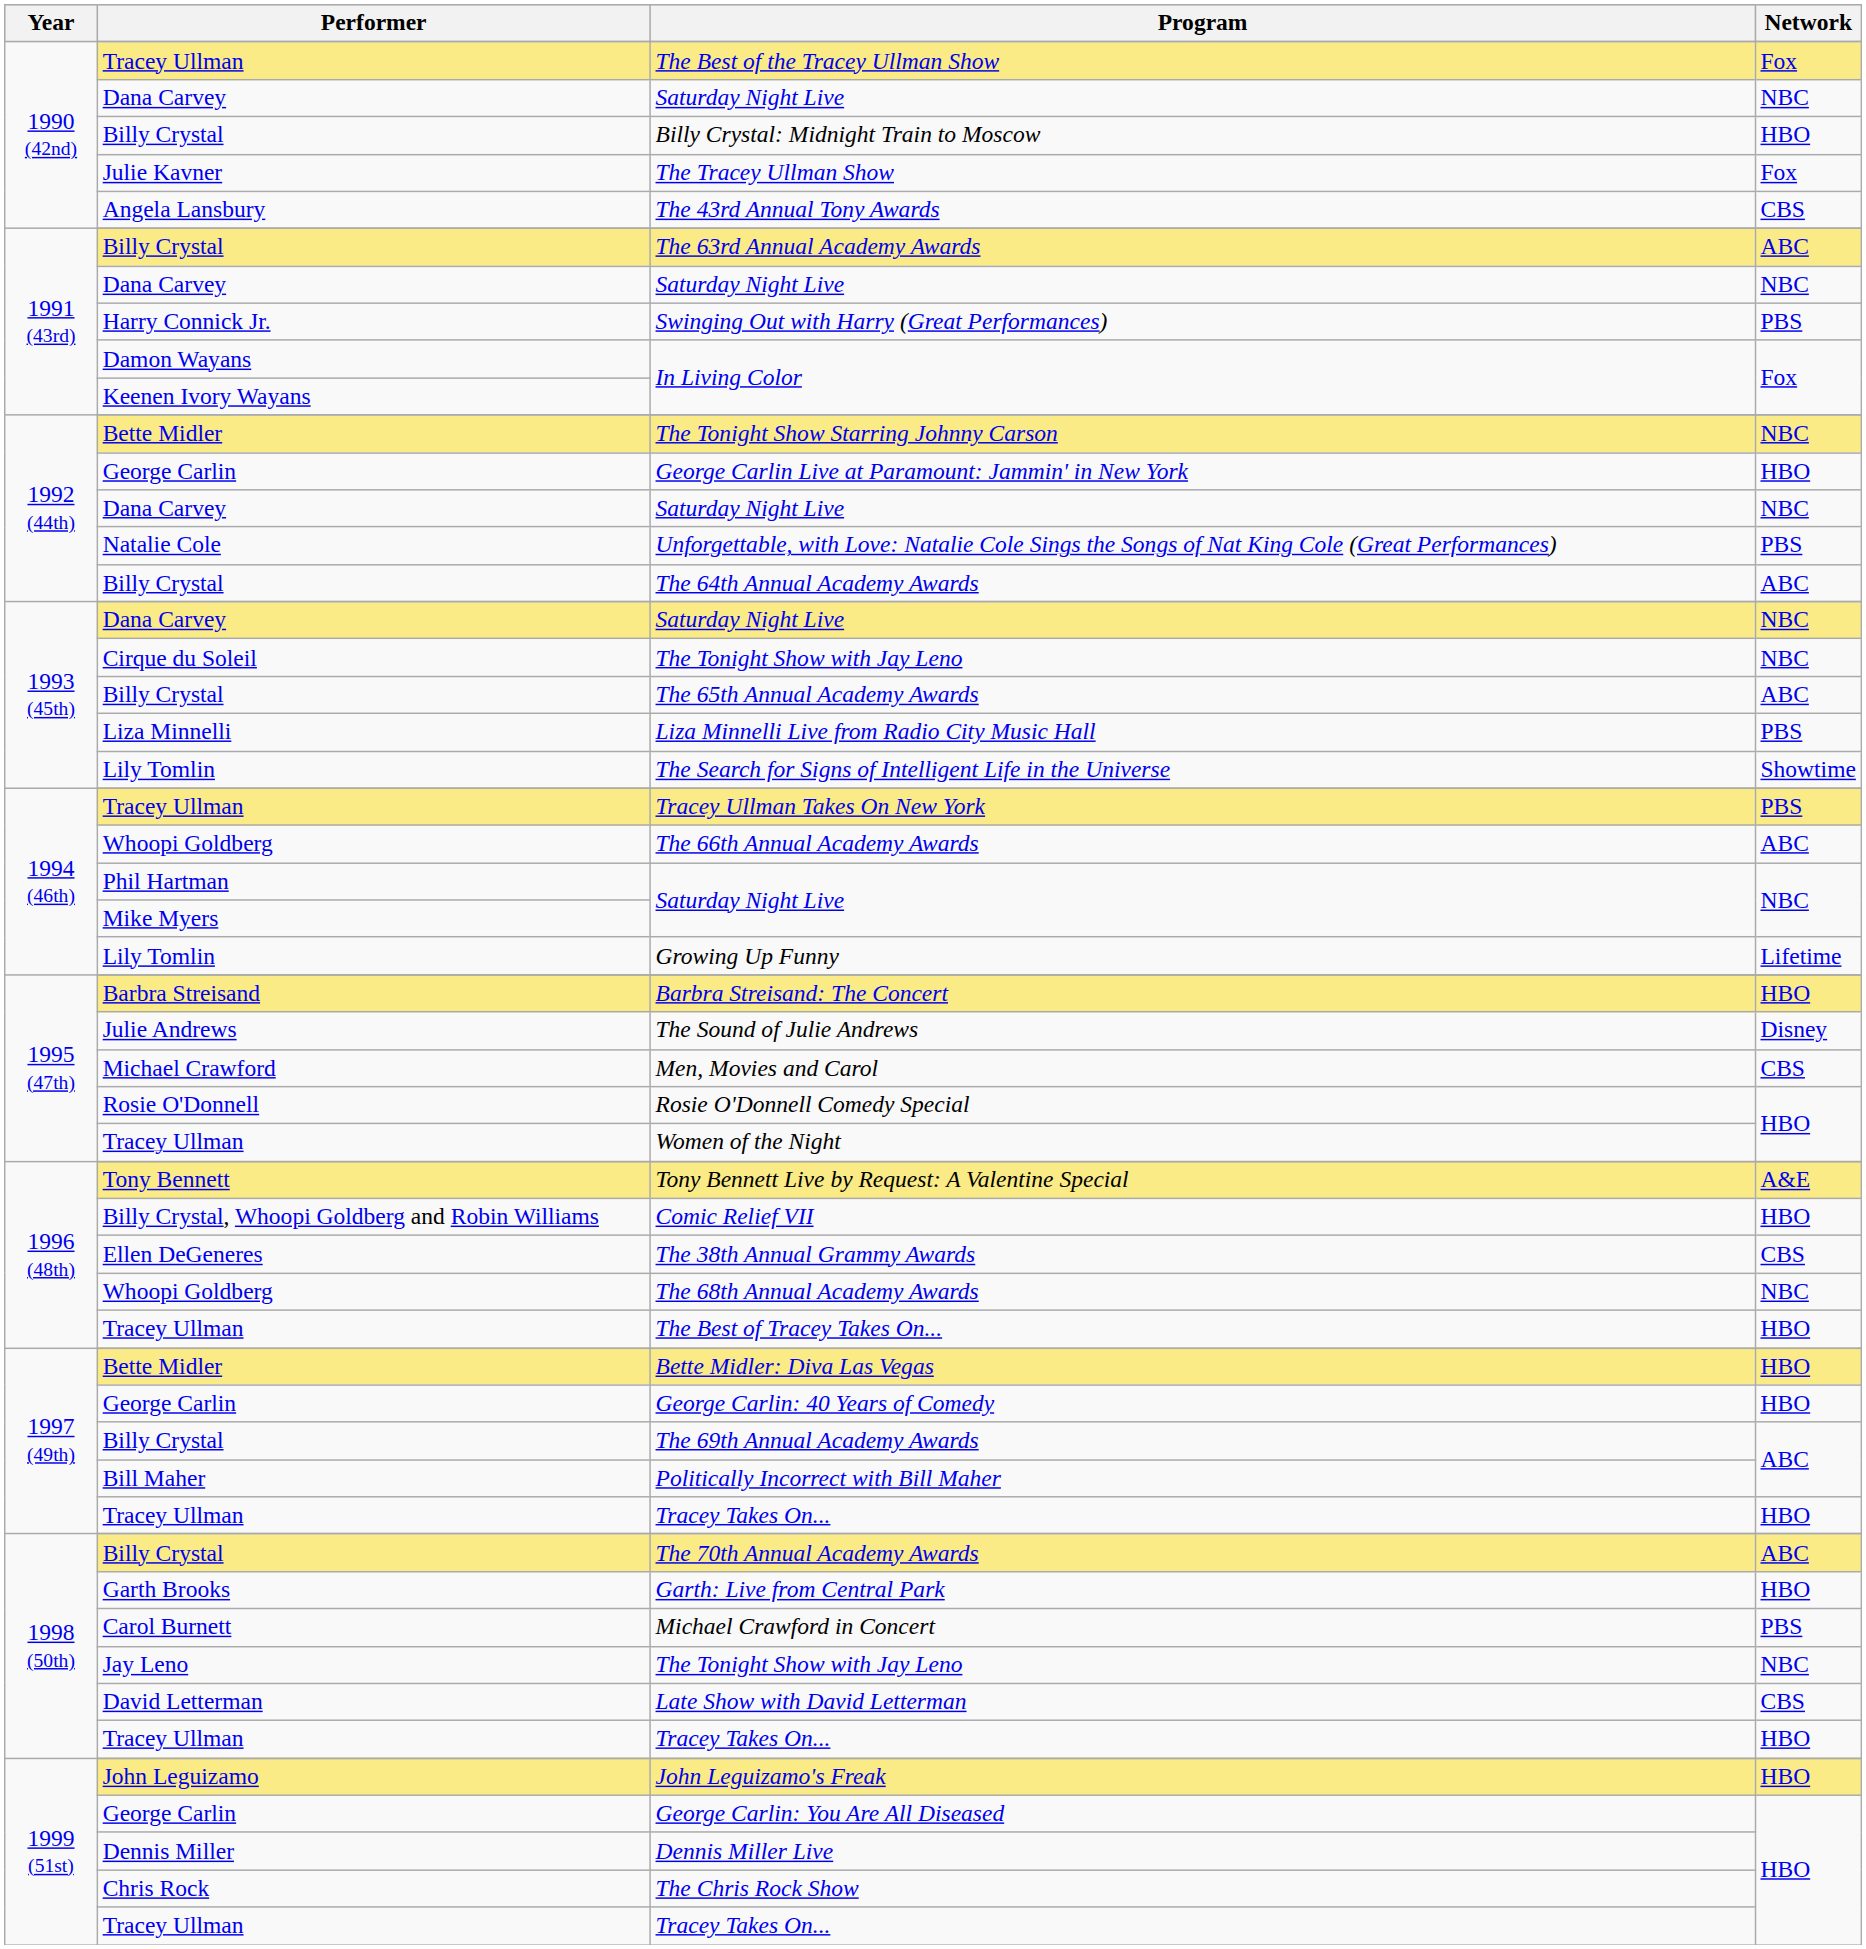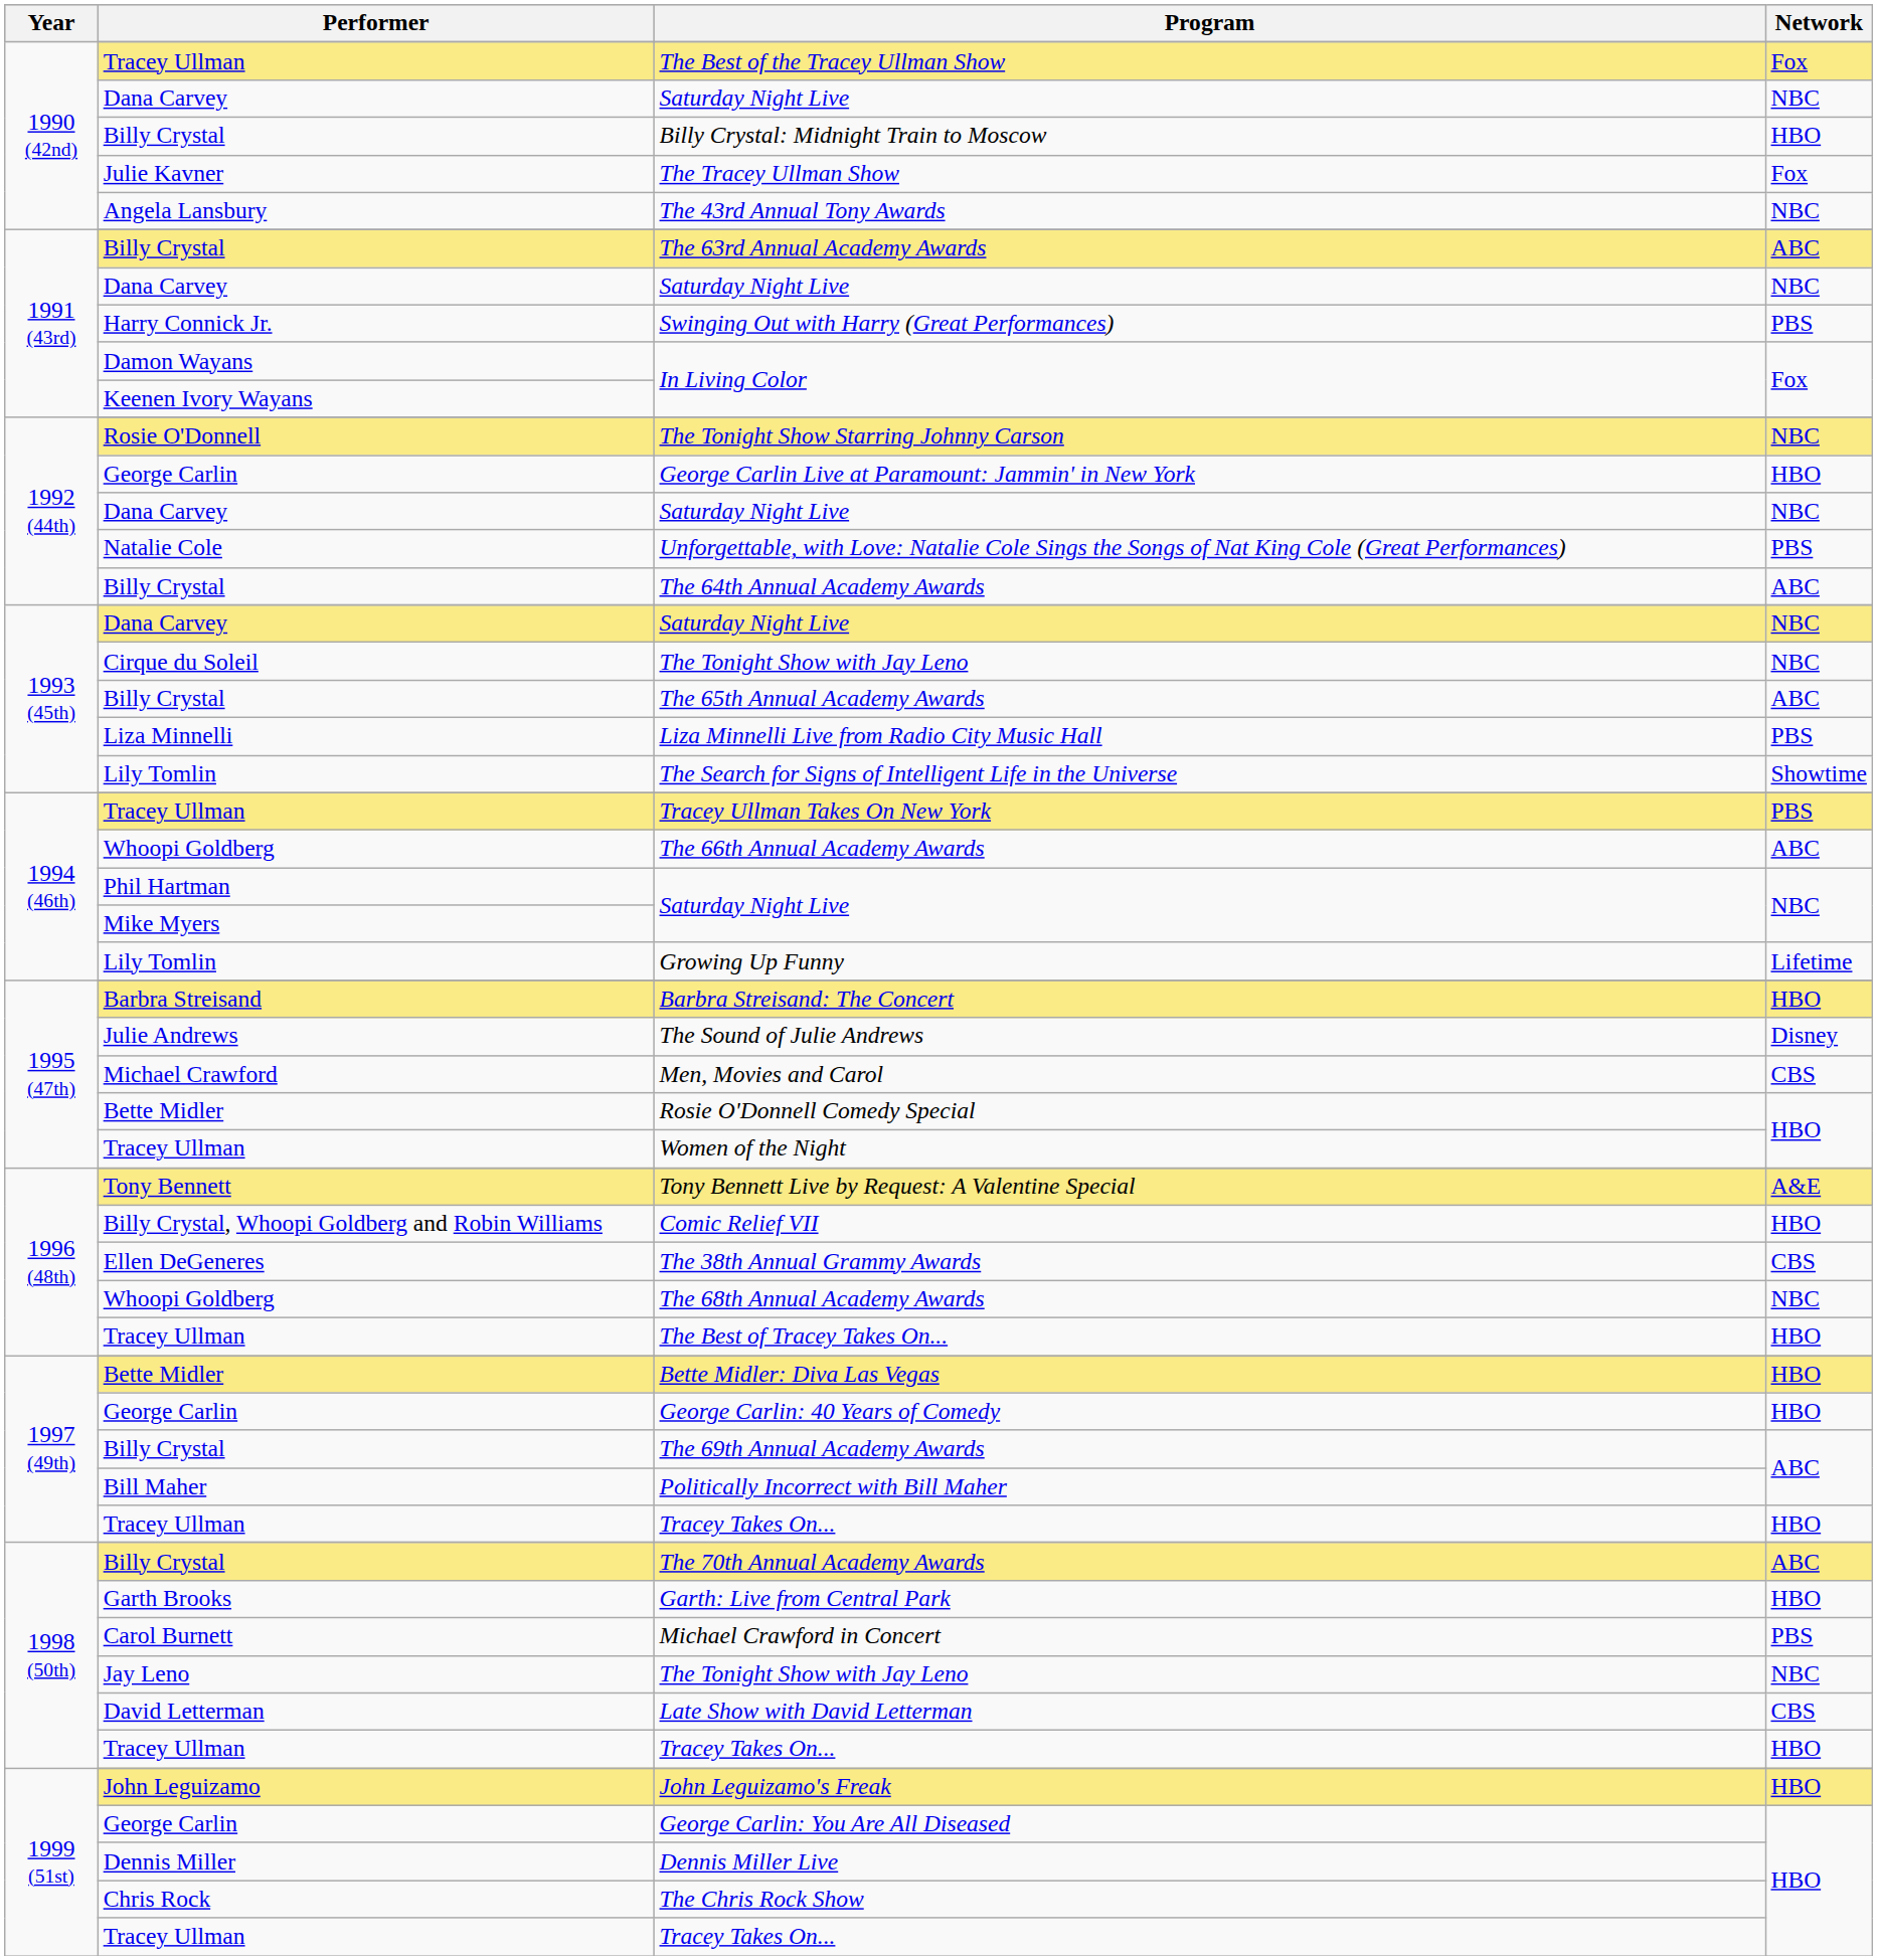 <table class="wikitable" style="width:100%">
 <tr bgcolor="#bebebe">
 <th width="5%">Year</th>
 <th width="30%">Performer</th>
 <th width="60%">Program</th>
 <th width="5%">Network</th>
 </tr>
 <tr>
 <td rowspan=6 style="text-align:center"><a href='#'>1990</a><br><small><a href='#'>(42nd)</a></small></td>
 </tr>
 <tr style="background:#FAEB86">
 <td><a href='#'>Tracey Ullman</a></td>
 <td><em><a href='#'>The Best of the Tracey Ullman Show</a></em></td>
 <td><a href='#'>Fox</a></td>
 </tr>
 <tr>
 <td><a href='#'>Dana Carvey</a></td>
 <td><em><a href='#'>Saturday Night Live</a></em></td>
 <td><a href='#'>NBC</a></td>
 </tr>
 <tr>
 <td><a href='#'>Billy Crystal</a></td>
 <td><em>Billy Crystal: Midnight Train to Moscow</em></td>
 <td><a href='#'>HBO</a></td>
 </tr>
 <tr>
 <td><a href='#'>Julie Kavner</a></td>
 <td><em><a href='#'>The Tracey Ullman Show</a></em></td>
 <td><a href='#'>Fox</a></td>
 </tr>
 <tr>
 <td><a href='#'>Angela Lansbury</a></td>
 <td><em><a href='#'>The 43rd Annual Tony Awards</a></em></td>
-<td><a href='#'>CBS</a></td>
+<td><a href='#'>NBC</a></td>
 </tr>
 <tr>
 <td rowspan=6 style="text-align:center"><a href='#'>1991</a><br><small><a href='#'>(43rd)</a></small></td>
 </tr>
 <tr style="background:#FAEB86">
 <td><a href='#'>Billy Crystal</a></td>
 <td><em><a href='#'>The 63rd Annual Academy Awards</a></em></td>
 <td><a href='#'>ABC</a></td>
 </tr>
 <tr>
 <td><a href='#'>Dana Carvey</a></td>
 <td><em><a href='#'>Saturday Night Live</a></em></td>
 <td><a href='#'>NBC</a></td>
 </tr>
 <tr>
 <td><a href='#'>Harry Connick Jr.</a></td>
 <td><em><a href='#'>Swinging Out with Harry</a> (<a href='#'>Great Performances</a>)</em></td>
 <td><a href='#'>PBS</a></td>
 </tr>
 <tr>
 <td><a href='#'>Damon Wayans</a></td>
 <td rowspan=2><em><a href='#'>In Living Color</a></em></td>
 <td rowspan=2><a href='#'>Fox</a></td>
 </tr>
 <tr>
 <td><a href='#'>Keenen Ivory Wayans</a></td>
 </tr>
 <tr>
 <td rowspan=6 style="text-align:center"><a href='#'>1992</a><br><small><a href='#'>(44th)</a></small></td>
 </tr>
 <tr style="background:#FAEB86">
-<td><a href='#'>Bette Midler</a></td>
+<td><a href='#'>Rosie O'Donnell</a></td>
 <td><em><a href='#'>The Tonight Show Starring Johnny Carson</a></em></td>
 <td><a href='#'>NBC</a></td>
 </tr>
 <tr>
 <td><a href='#'>George Carlin</a></td>
 <td><em><a href='#'>George Carlin Live at Paramount: Jammin' in New York</a></em></td>
 <td><a href='#'>HBO</a></td>
 </tr>
 <tr>
 <td><a href='#'>Dana Carvey</a></td>
 <td><em><a href='#'>Saturday Night Live</a></em></td>
 <td><a href='#'>NBC</a></td>
 </tr>
 <tr>
 <td><a href='#'>Natalie Cole</a></td>
 <td><em><a href='#'>Unforgettable, with Love: Natalie Cole Sings the Songs of Nat King Cole</a> (<a href='#'>Great Performances</a>)</em></td>
 <td><a href='#'>PBS</a></td>
 </tr>
 <tr>
 <td><a href='#'>Billy Crystal</a></td>
 <td><em><a href='#'>The 64th Annual Academy Awards</a></em></td>
 <td><a href='#'>ABC</a></td>
 </tr>
 <tr>
 <td rowspan=6 style="text-align:center"><a href='#'>1993</a><br><small><a href='#'>(45th)</a></small></td>
 </tr>
 <tr style="background:#FAEB86">
 <td><a href='#'>Dana Carvey</a></td>
 <td><em><a href='#'>Saturday Night Live</a></em></td>
 <td><a href='#'>NBC</a></td>
 </tr>
 <tr>
 <td><a href='#'>Cirque du Soleil</a></td>
 <td><em><a href='#'>The Tonight Show with Jay Leno</a></em></td>
 <td><a href='#'>NBC</a></td>
 </tr>
 <tr>
 <td><a href='#'>Billy Crystal</a></td>
 <td><em><a href='#'>The 65th Annual Academy Awards</a></em></td>
 <td><a href='#'>ABC</a></td>
 </tr>
 <tr>
 <td><a href='#'>Liza Minnelli</a></td>
 <td><em><a href='#'>Liza Minnelli Live from Radio City Music Hall</a></em></td>
 <td><a href='#'>PBS</a></td>
 </tr>
 <tr>
 <td><a href='#'>Lily Tomlin</a></td>
 <td><em><a href='#'>The Search for Signs of Intelligent Life in the Universe</a></em></td>
 <td><a href='#'>Showtime</a></td>
 </tr>
 <tr>
 <td rowspan=6 style="text-align:center"><a href='#'>1994</a><br><small><a href='#'>(46th)</a></small></td>
 </tr>
 <tr style="background:#FAEB86">
 <td><a href='#'>Tracey Ullman</a></td>
 <td><em><a href='#'>Tracey Ullman Takes On New York</a></em></td>
 <td><a href='#'>PBS</a></td>
 </tr>
 <tr>
 <td><a href='#'>Whoopi Goldberg</a></td>
 <td><em><a href='#'>The 66th Annual Academy Awards</a></em></td>
 <td><a href='#'>ABC</a></td>
 </tr>
 <tr>
 <td><a href='#'>Phil Hartman</a></td>
 <td rowspan=2><em><a href='#'>Saturday Night Live</a></em></td>
 <td rowspan=2><a href='#'>NBC</a></td>
 </tr>
 <tr>
 <td><a href='#'>Mike Myers</a></td>
 </tr>
 <tr>
 <td><a href='#'>Lily Tomlin</a></td>
 <td><em>Growing Up Funny</em></td>
 <td><a href='#'>Lifetime</a></td>
 </tr>
 <tr>
 <td rowspan=6 style="text-align:center"><a href='#'>1995</a><br><small><a href='#'>(47th)</a></small></td>
 </tr>
 <tr style="background:#FAEB86">
 <td><a href='#'>Barbra Streisand</a></td>
 <td><em><a href='#'>Barbra Streisand: The Concert</a></em></td>
 <td><a href='#'>HBO</a></td>
 </tr>
 <tr>
 <td><a href='#'>Julie Andrews</a></td>
 <td><em>The Sound of Julie Andrews</em></td>
 <td><a href='#'>Disney</a></td>
 </tr>
 <tr>
 <td><a href='#'>Michael Crawford</a></td>
 <td><em>Men, Movies and Carol</em></td>
 <td><a href='#'>CBS</a></td>
 </tr>
 <tr>
-<td><a href='#'>Rosie O'Donnell</a></td>
+<td><a href='#'>Bette Midler</a></td>
 <td><em>Rosie O'Donnell Comedy Special</em></td>
 <td rowspan=2><a href='#'>HBO</a></td>
 </tr>
 <tr>
 <td><a href='#'>Tracey Ullman</a></td>
 <td><em>Women of the Night</em></td>
 </tr>
 <tr>
 <td rowspan=6 style="text-align:center"><a href='#'>1996</a><br><small><a href='#'>(48th)</a></small></td>
 </tr>
 <tr style="background:#FAEB86">
 <td><a href='#'>Tony Bennett</a></td>
 <td><em>Tony Bennett Live by Request: A Valentine Special</em></td>
 <td><a href='#'>A&E</a></td>
 </tr>
 <tr>
 <td><a href='#'>Billy Crystal</a>, <a href='#'>Whoopi Goldberg</a> and <a href='#'>Robin Williams</a></td>
 <td><em><a href='#'>Comic Relief VII</a></em></td>
 <td><a href='#'>HBO</a></td>
 </tr>
 <tr>
 <td><a href='#'>Ellen DeGeneres</a></td>
 <td><em><a href='#'>The 38th Annual Grammy Awards</a></em></td>
 <td><a href='#'>CBS</a></td>
 </tr>
 <tr>
 <td><a href='#'>Whoopi Goldberg</a></td>
 <td><em><a href='#'>The 68th Annual Academy Awards</a></em></td>
 <td><a href='#'>NBC</a></td>
 </tr>
 <tr>
 <td><a href='#'>Tracey Ullman</a></td>
 <td><em><a href='#'>The Best of Tracey Takes On...</a></em></td>
 <td><a href='#'>HBO</a></td>
 </tr>
 <tr>
 <td rowspan=6 style="text-align:center"><a href='#'>1997</a><br><small><a href='#'>(49th)</a></small></td>
 </tr>
 <tr style="background:#FAEB86">
 <td><a href='#'>Bette Midler</a></td>
 <td><em><a href='#'>Bette Midler: Diva Las Vegas</a></em></td>
 <td><a href='#'>HBO</a></td>
 </tr>
 <tr>
 <td><a href='#'>George Carlin</a></td>
 <td><em><a href='#'>George Carlin: 40 Years of Comedy</a></em></td>
 <td><a href='#'>HBO</a></td>
 </tr>
 <tr>
 <td><a href='#'>Billy Crystal</a></td>
 <td><em><a href='#'>The 69th Annual Academy Awards</a></em></td>
 <td rowspan=2><a href='#'>ABC</a></td>
 </tr>
 <tr>
 <td><a href='#'>Bill Maher</a></td>
 <td><em><a href='#'>Politically Incorrect with Bill Maher</a></em></td>
 </tr>
 <tr>
 <td><a href='#'>Tracey Ullman</a></td>
 <td><em><a href='#'>Tracey Takes On...</a></em></td>
 <td><a href='#'>HBO</a></td>
 </tr>
 <tr>
 <td rowspan=7 style="text-align:center"><a href='#'>1998</a><br><small><a href='#'>(50th)</a></small></td>
 </tr>
 <tr style="background:#FAEB86">
 <td><a href='#'>Billy Crystal</a></td>
 <td><em><a href='#'>The 70th Annual Academy Awards</a></em></td>
 <td><a href='#'>ABC</a></td>
 </tr>
 <tr>
 <td><a href='#'>Garth Brooks</a></td>
 <td><em><a href='#'>Garth: Live from Central Park</a></em></td>
 <td><a href='#'>HBO</a></td>
 </tr>
 <tr>
 <td><a href='#'>Carol Burnett</a></td>
 <td><em>Michael Crawford in Concert</em></td>
 <td><a href='#'>PBS</a></td>
 </tr>
 <tr>
 <td><a href='#'>Jay Leno</a></td>
 <td><em><a href='#'>The Tonight Show with Jay Leno</a></em></td>
 <td><a href='#'>NBC</a></td>
 </tr>
 <tr>
 <td><a href='#'>David Letterman</a></td>
 <td><em><a href='#'>Late Show with David Letterman</a></em></td>
 <td><a href='#'>CBS</a></td>
 </tr>
 <tr>
 <td><a href='#'>Tracey Ullman</a></td>
 <td><em><a href='#'>Tracey Takes On...</a></em></td>
 <td><a href='#'>HBO</a></td>
 </tr>
 <tr>
 <td rowspan=6 style="text-align:center"><a href='#'>1999</a><br><small><a href='#'>(51st)</a></small></td>
 </tr>
 <tr style="background:#FAEB86">
 <td><a href='#'>John Leguizamo</a></td>
 <td><em><a href='#'>John Leguizamo's Freak</a></em></td>
 <td><a href='#'>HBO</a></td>
 </tr>
 <tr>
 <td><a href='#'>George Carlin</a></td>
 <td><em><a href='#'>George Carlin: You Are All Diseased</a></em></td>
 <td rowspan=4><a href='#'>HBO</a></td>
 </tr>
 <tr>
 <td><a href='#'>Dennis Miller</a></td>
 <td><em><a href='#'>Dennis Miller Live</a></em></td>
 </tr>
 <tr>
 <td><a href='#'>Chris Rock</a></td>
 <td><em><a href='#'>The Chris Rock Show</a></em></td>
 </tr>
 <tr>
 <td><a href='#'>Tracey Ullman</a></td>
 <td><em><a href='#'>Tracey Takes On...</a></em></td>
 </tr>
 </table>
